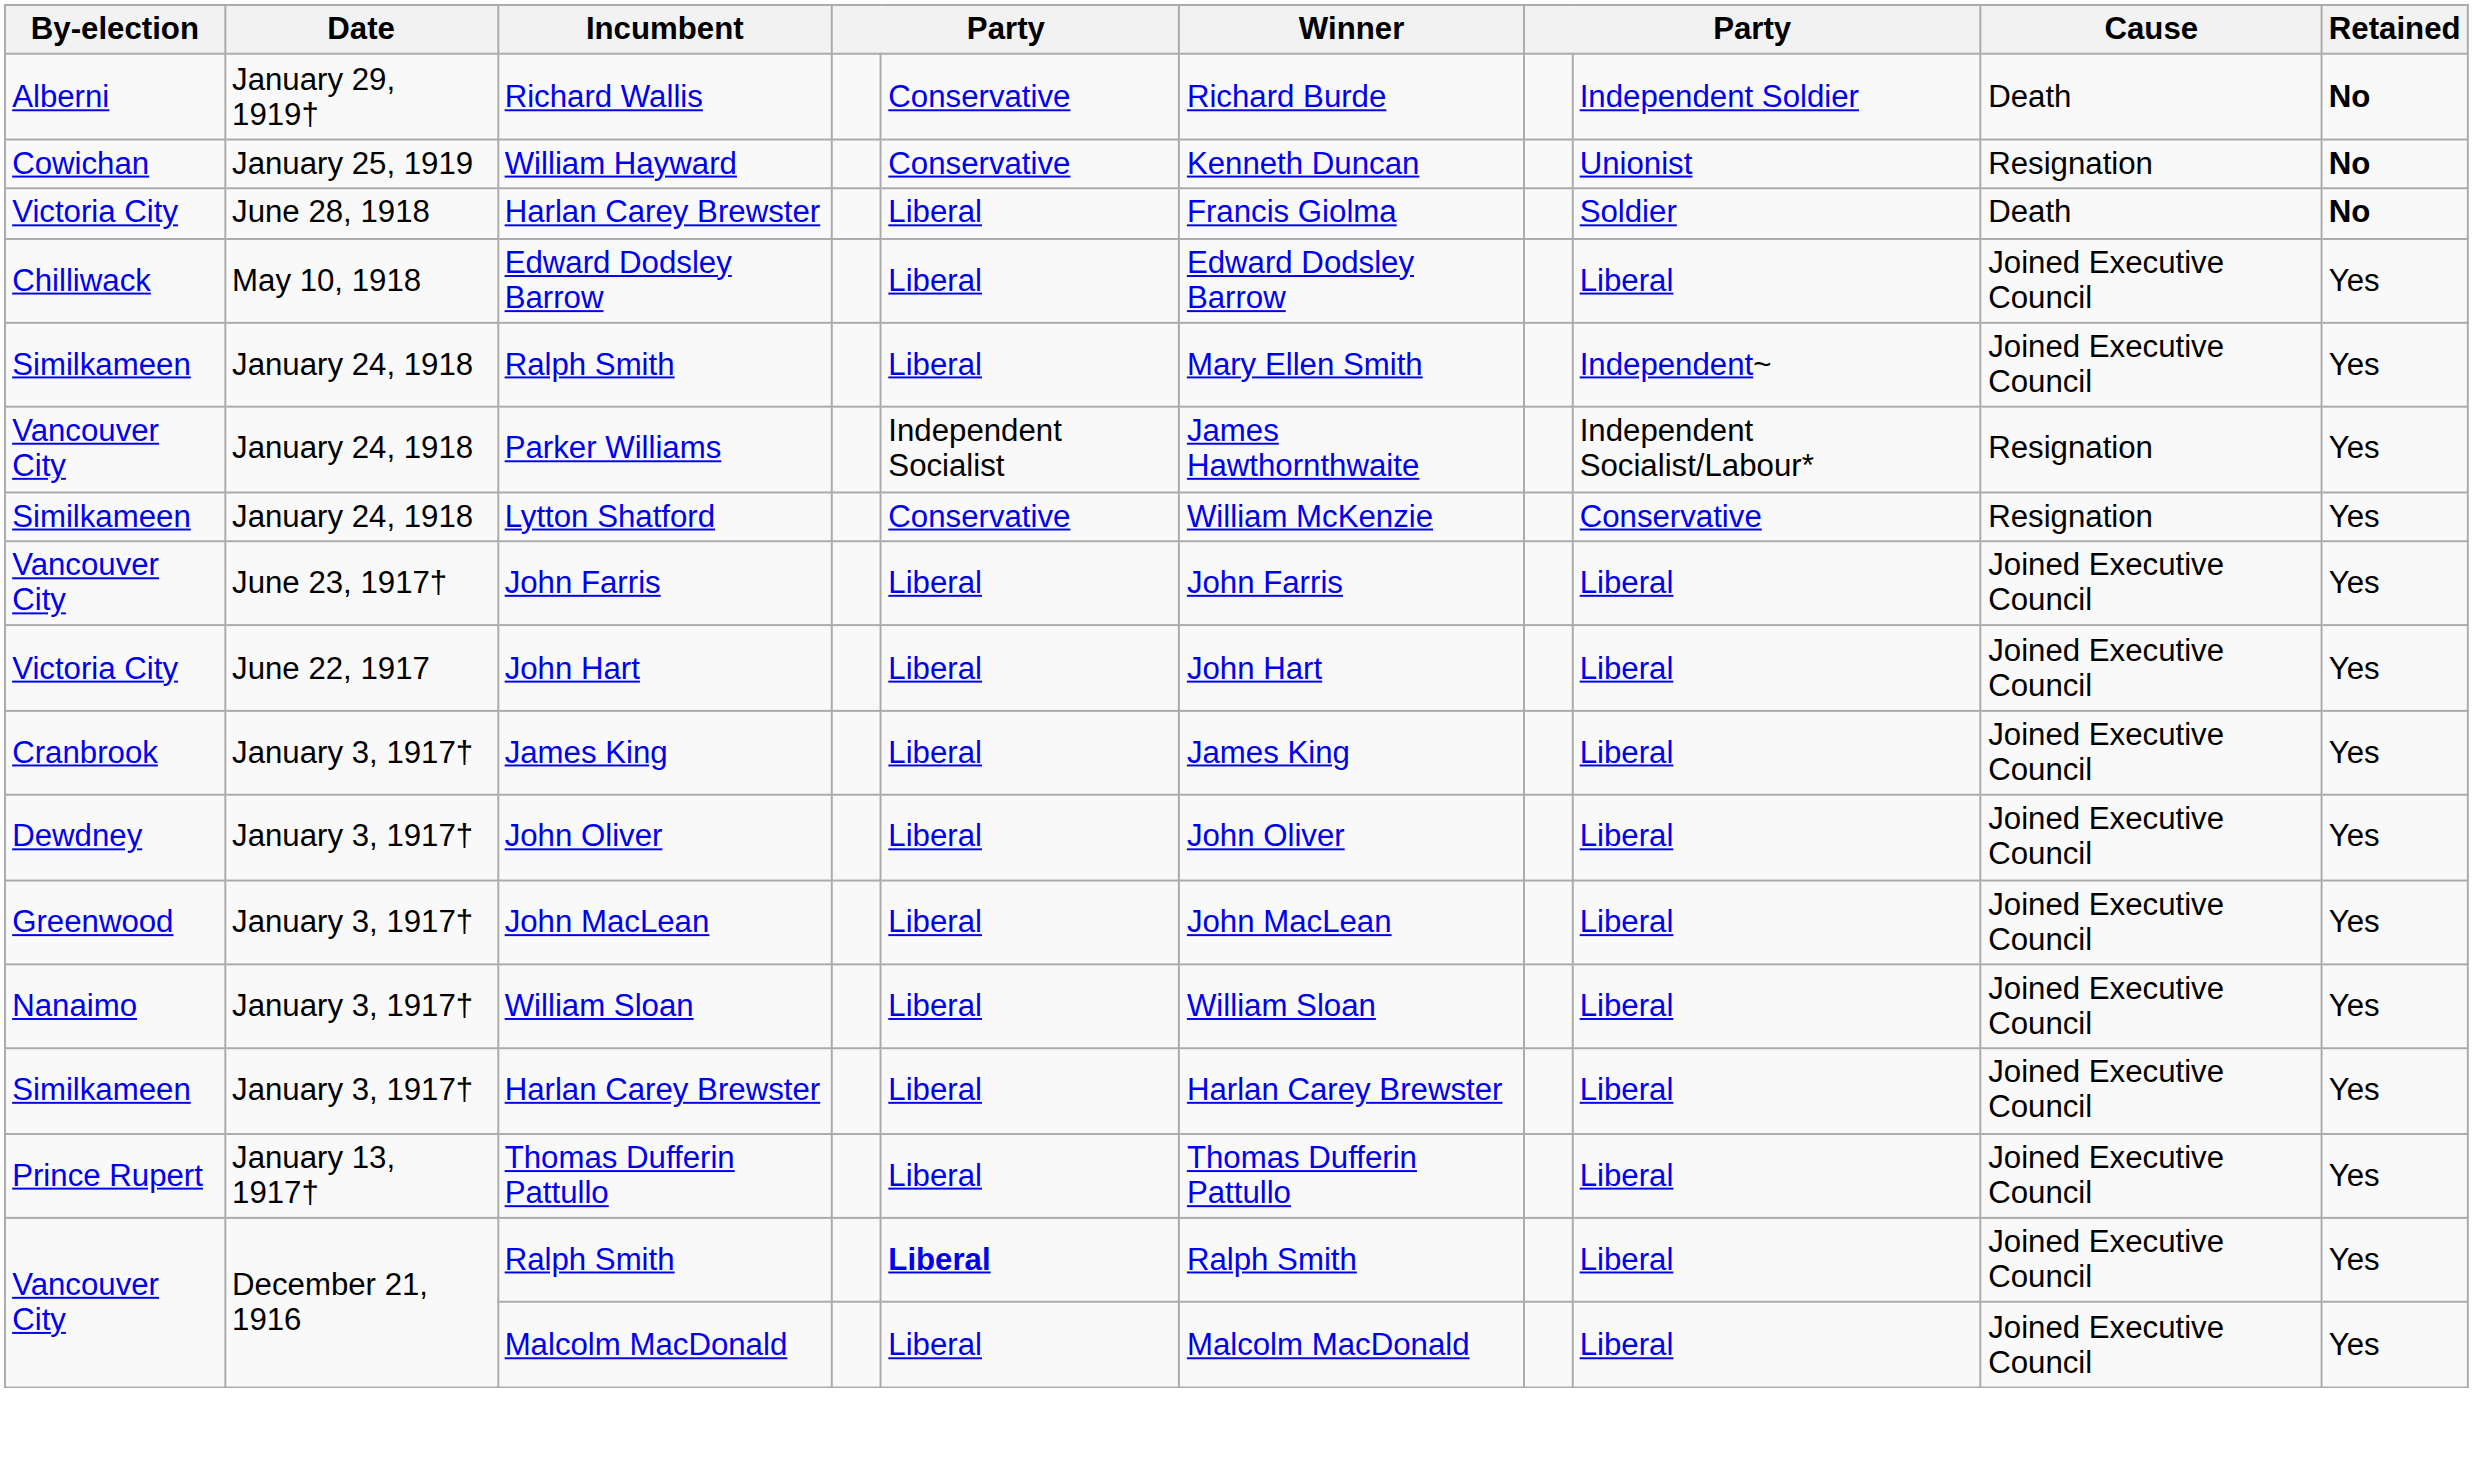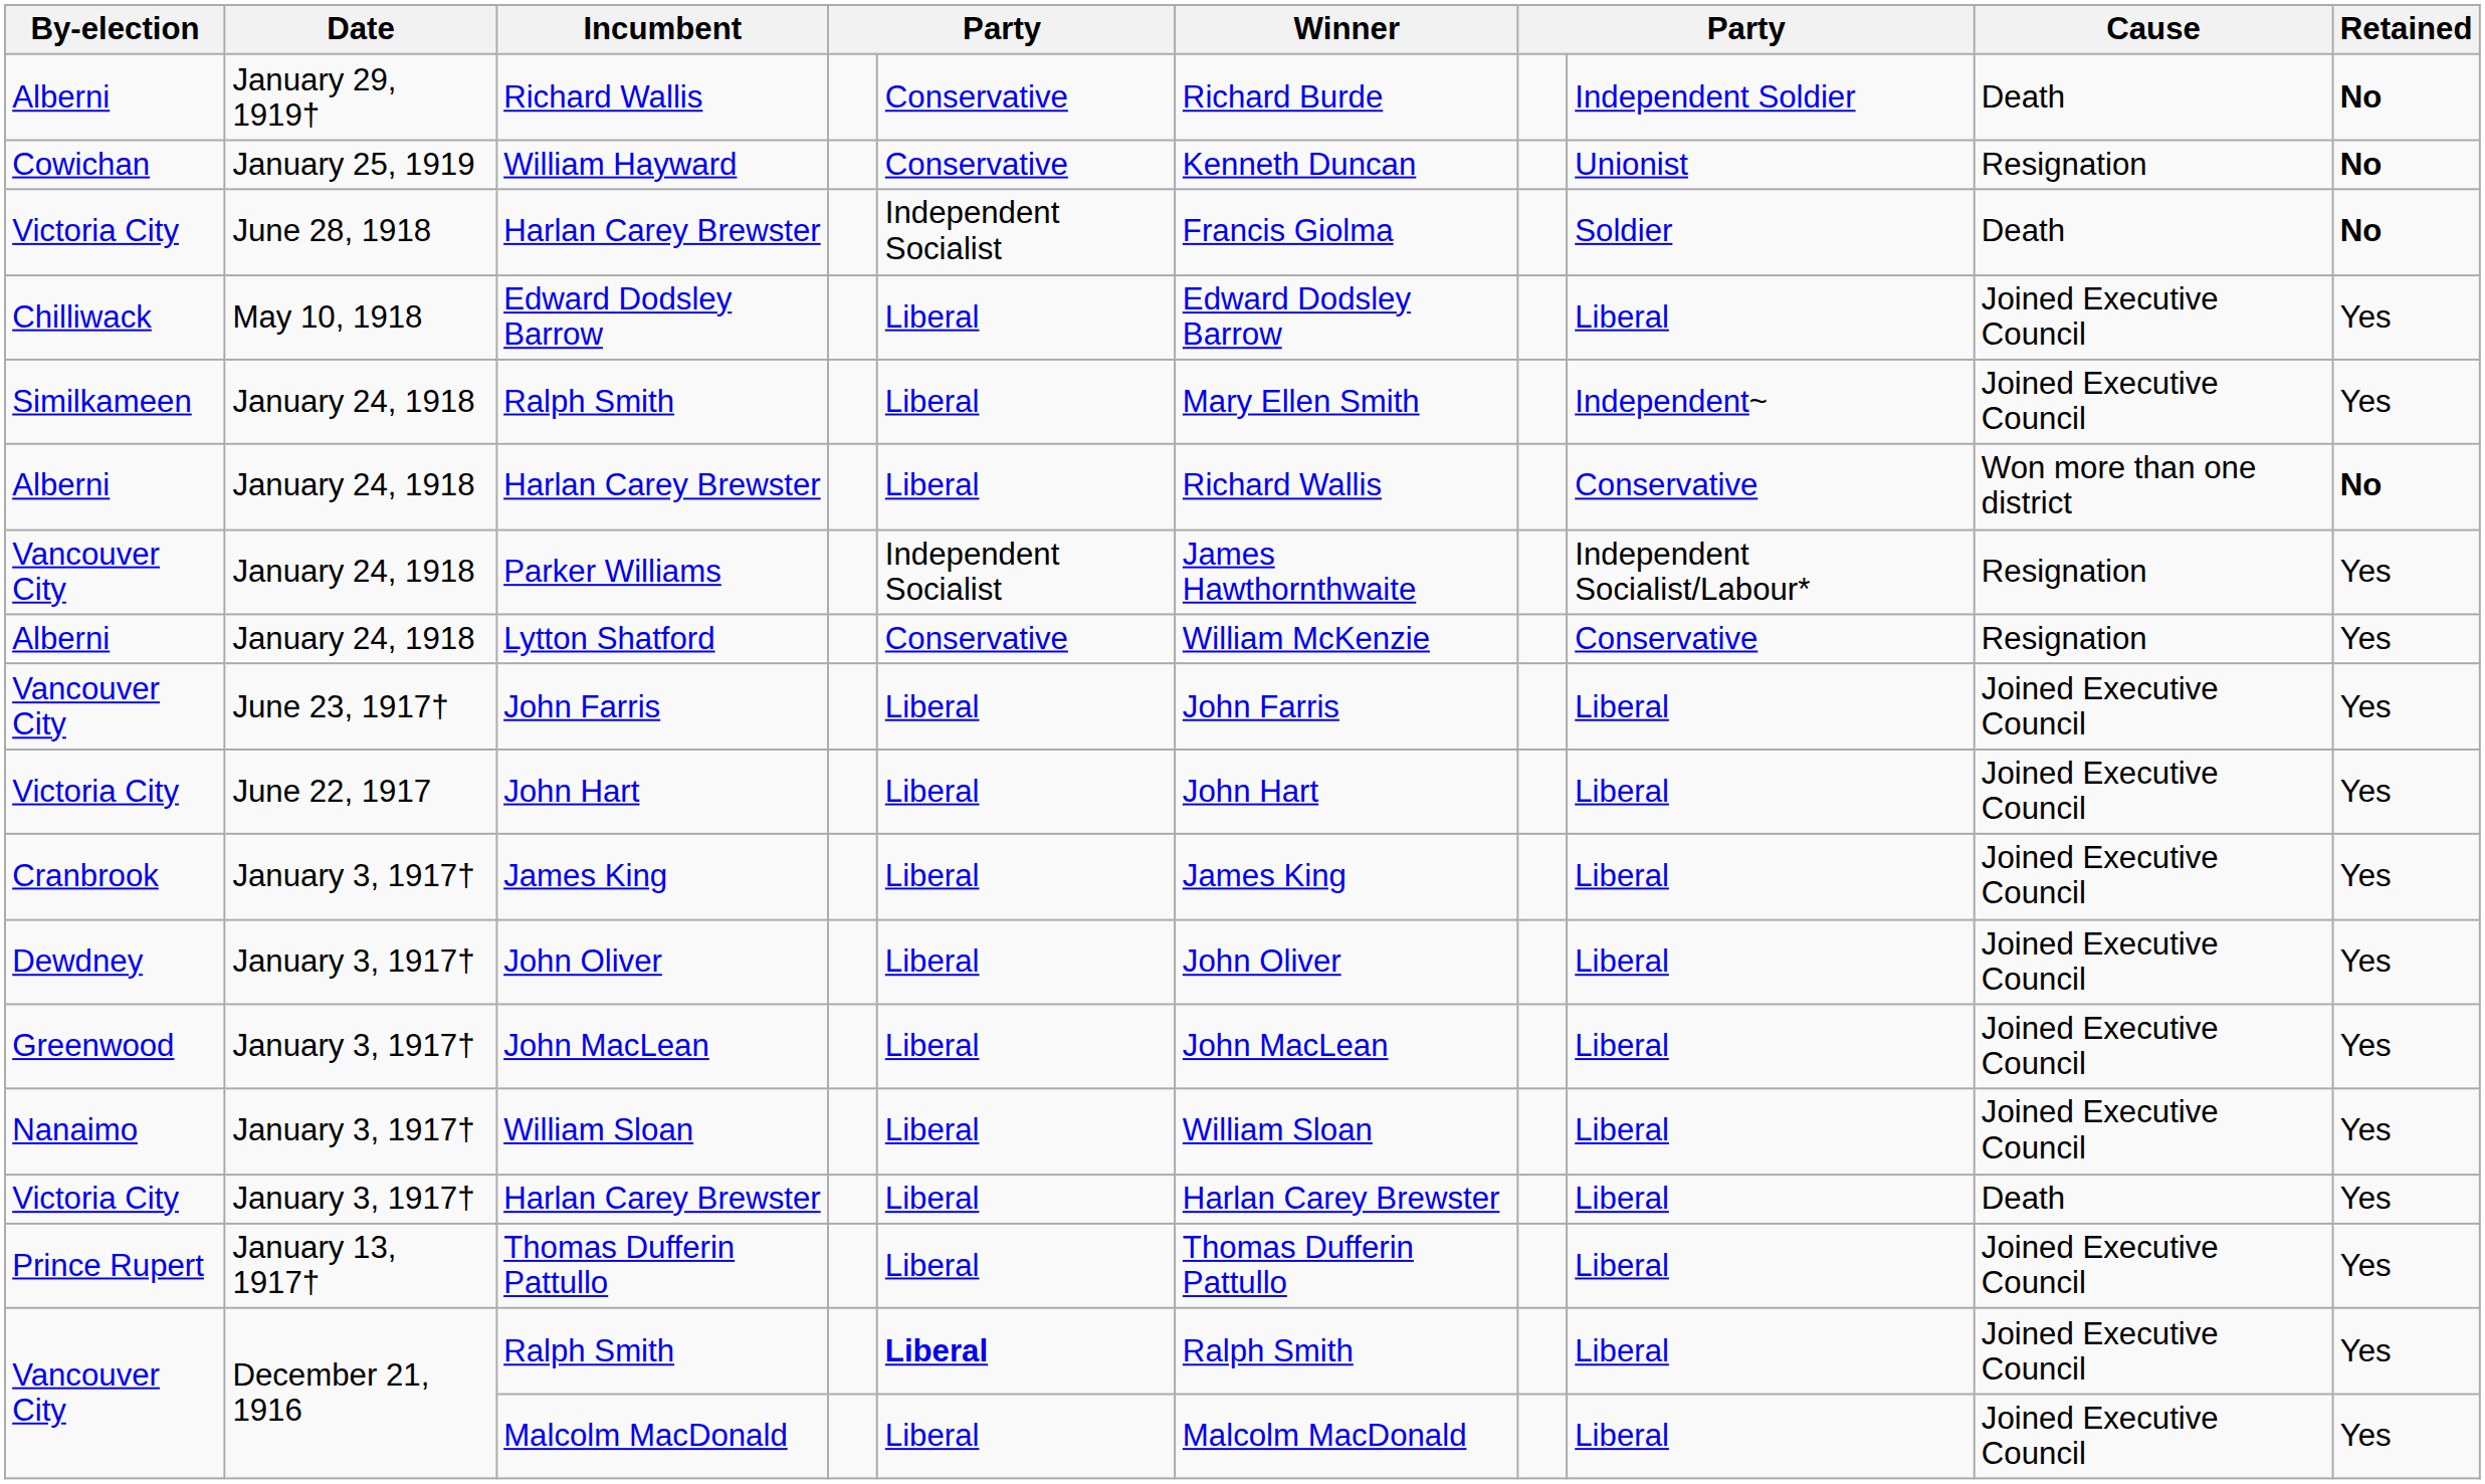 <table class=wikitable style="width:100%">
 <tr>
 <th>By-election</th>
 <th>Date</th>
 <th>Incumbent</th>
 <th colspan=2>Party</th>
 <th>Winner</th>
 <th colspan=2>Party</th>
 <th>Cause</th>
 <th>Retained</th>
 </tr>
 <tr>
 <td><a href='#'>Alberni</a></td>
 <td>January 29, 1919†</td>
 <td><a href='#'>Richard Wallis</a></td>
 <td>    </td>
 <td><a href='#'>Conservative</a></td>
 <td><a href='#'>Richard Burde</a></td>
 <td>    </td>
 <td><a href='#'>Independent Soldier</a></td>
 <td>Death</td>
 <td><strong>No</strong></td>
 </tr>
 <tr>
 <td><a href='#'>Cowichan</a></td>
 <td>January 25, 1919</td>
 <td><a href='#'>William Hayward</a></td>
 <td>    </td>
 <td><a href='#'>Conservative</a></td>
 <td><a href='#'>Kenneth Duncan</a></td>
 <td>    </td>
 <td><a href='#'>Unionist</a></td>
 <td>Resignation</td>
 <td><strong>No</strong></td>
 </tr>
 <tr>
 <td><a href='#'>Victoria City</a></td>
 <td>June 28, 1918</td>
 <td><a href='#'>Harlan Carey Brewster</a></td>
 <td>    </td>
-<td><a href='#'>Liberal</a></td>
+<td>Independent Socialist</td>
 <td><a href='#'>Francis Giolma</a></td>
 <td>    </td>
 <td><a href='#'>Soldier</a></td>
 <td>Death</td>
 <td><strong>No</strong></td>
 </tr>
 <tr>
 <td><a href='#'>Chilliwack</a></td>
 <td>May 10, 1918</td>
 <td><a href='#'>Edward Dodsley Barrow</a></td>
 <td>    </td>
 <td><a href='#'>Liberal</a></td>
 <td><a href='#'>Edward Dodsley Barrow</a></td>
 <td>    </td>
 <td><a href='#'>Liberal</a></td>
 <td>Joined Executive Council</td>
 <td>Yes</td>
 </tr>
 <tr>
 <td><a href='#'>Similkameen</a></td>
 <td>January 24, 1918</td>
 <td><a href='#'>Ralph Smith</a></td>
 <td>    </td>
 <td><a href='#'>Liberal</a></td>
 <td><a href='#'>Mary Ellen Smith</a></td>
 <td>    </td>
 <td><a href='#'>Independent</a>~</td>
 <td>Joined Executive Council</td>
 <td>Yes</td>
 </tr>
 <tr>
+<td><a href='#'>Alberni</a></td>
+<td>January 24, 1918</td>
+<td><a href='#'>Harlan Carey Brewster</a></td>
+<td>    </td>
+<td><a href='#'>Liberal</a></td>
+<td><a href='#'>Richard Wallis</a></td>
+<td>    </td>
+<td><a href='#'>Conservative</a></td>
+<td>Won more than one district</td>
+<td><strong>No</strong></td>
+</tr>
+<tr>
 <td><a href='#'>Vancouver City</a></td>
 <td>January 24, 1918</td>
 <td><a href='#'>Parker Williams</a></td>
 <td>    </td>
 <td>Independent Socialist</td>
 <td><a href='#'>James Hawthornthwaite</a></td>
 <td>    </td>
 <td>Independent Socialist/Labour*</td>
 <td>Resignation</td>
 <td>Yes</td>
 </tr>
 <tr>
-<td><a href='#'>Similkameen</a></td>
+<td><a href='#'>Alberni</a></td>
 <td>January 24, 1918</td>
 <td><a href='#'>Lytton Shatford</a></td>
 <td>    </td>
 <td><a href='#'>Conservative</a></td>
 <td><a href='#'>William McKenzie</a></td>
 <td>    </td>
 <td><a href='#'>Conservative</a></td>
 <td>Resignation</td>
 <td>Yes</td>
 </tr>
 <tr>
 <td><a href='#'>Vancouver City</a></td>
 <td>June 23, 1917†</td>
 <td><a href='#'>John Farris</a></td>
 <td>    </td>
 <td><a href='#'>Liberal</a></td>
 <td><a href='#'>John Farris</a></td>
 <td>    </td>
 <td><a href='#'>Liberal</a></td>
 <td>Joined Executive Council</td>
 <td>Yes</td>
 </tr>
 <tr>
 <td><a href='#'>Victoria City</a></td>
 <td>June 22, 1917</td>
 <td><a href='#'>John Hart</a></td>
 <td>    </td>
 <td><a href='#'>Liberal</a></td>
 <td><a href='#'>John Hart</a></td>
 <td>    </td>
 <td><a href='#'>Liberal</a></td>
 <td>Joined Executive Council</td>
 <td>Yes</td>
 </tr>
 <tr>
 <td><a href='#'>Cranbrook</a></td>
 <td>January 3, 1917†</td>
 <td><a href='#'>James King</a></td>
 <td>    </td>
 <td><a href='#'>Liberal</a></td>
 <td><a href='#'>James King</a></td>
 <td>    </td>
 <td><a href='#'>Liberal</a></td>
 <td>Joined Executive Council</td>
 <td>Yes</td>
 </tr>
 <tr>
 <td><a href='#'>Dewdney</a></td>
 <td>January 3, 1917†</td>
 <td><a href='#'>John Oliver</a></td>
 <td>    </td>
 <td><a href='#'>Liberal</a></td>
 <td><a href='#'>John Oliver</a></td>
 <td>    </td>
 <td><a href='#'>Liberal</a></td>
 <td>Joined Executive Council</td>
 <td>Yes</td>
 </tr>
 <tr>
 <td><a href='#'>Greenwood</a></td>
 <td>January 3, 1917†</td>
 <td><a href='#'>John MacLean</a></td>
 <td>    </td>
 <td><a href='#'>Liberal</a></td>
 <td><a href='#'>John MacLean</a></td>
 <td>    </td>
 <td><a href='#'>Liberal</a></td>
 <td>Joined Executive Council</td>
 <td>Yes</td>
 </tr>
 <tr>
 <td><a href='#'>Nanaimo</a></td>
 <td>January 3, 1917†</td>
 <td><a href='#'>William Sloan</a></td>
 <td>    </td>
 <td><a href='#'>Liberal</a></td>
 <td><a href='#'>William Sloan</a></td>
 <td>    </td>
 <td><a href='#'>Liberal</a></td>
 <td>Joined Executive Council</td>
 <td>Yes</td>
 </tr>
 <tr>
-<td><a href='#'>Similkameen</a></td>
+<td><a href='#'>Victoria City</a></td>
 <td>January 3, 1917†</td>
 <td><a href='#'>Harlan Carey Brewster</a></td>
 <td>    </td>
 <td><a href='#'>Liberal</a></td>
 <td><a href='#'>Harlan Carey Brewster</a></td>
 <td>    </td>
 <td><a href='#'>Liberal</a></td>
-<td>Joined Executive Council</td>
+<td>Death</td>
 <td>Yes</td>
 </tr>
 <tr>
 <td><a href='#'>Prince Rupert</a></td>
 <td>January 13, 1917†</td>
 <td><a href='#'>Thomas Dufferin Pattullo</a></td>
 <td>    </td>
 <td><a href='#'>Liberal</a></td>
 <td><a href='#'>Thomas Dufferin Pattullo</a></td>
 <td>    </td>
 <td><a href='#'>Liberal</a></td>
 <td>Joined Executive Council</td>
 <td>Yes</td>
 </tr>
 <tr>
 <td rowspan=2><a href='#'>Vancouver City</a></td>
 <td rowspan=2>December 21, 1916</td>
 <td><a href='#'>Ralph Smith</a></td>
 <td>    </td>
 <td><strong><a href='#'>Liberal</a></strong></td>
 <td><a href='#'>Ralph Smith</a></td>
 <td>    </td>
 <td><a href='#'>Liberal</a></td>
 <td>Joined Executive Council</td>
 <td>Yes</td>
 </tr>
 <tr>
 <td><a href='#'>Malcolm MacDonald</a></td>
 <td>    </td>
 <td><a href='#'>Liberal</a></td>
 <td><a href='#'>Malcolm MacDonald</a></td>
 <td>    </td>
 <td><a href='#'>Liberal</a></td>
 <td>Joined Executive Council</td>
 <td>Yes</td>
 </tr>
 </table>
